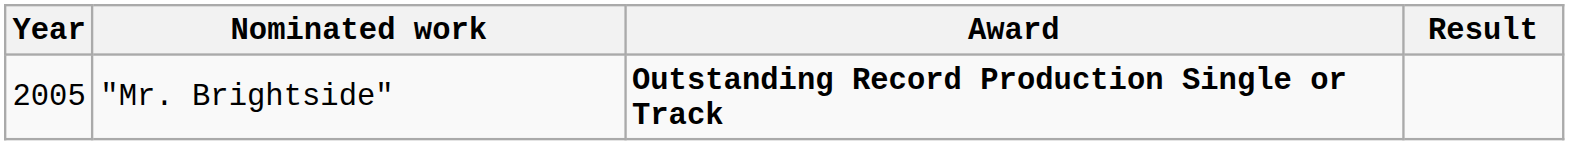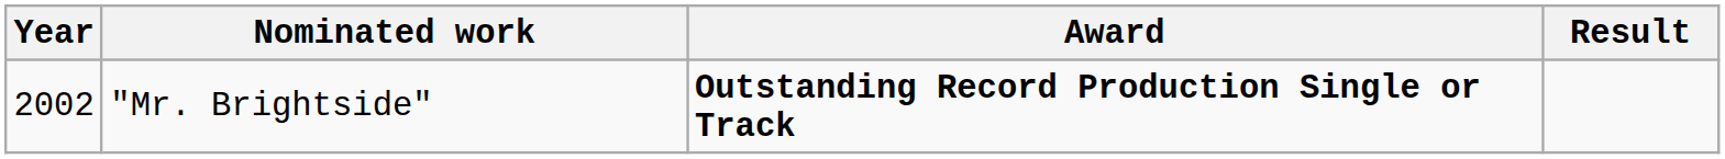 <table class="wikitable">
 <tr>
 <th>Year</th>
 <th width="220">Nominated work</th>
 <th width="325">Award</th>
 <th width="62">Result</th>
 </tr>
 <tr>
-<td>2005</td>
+<td>2002</td>
 <td>"Mr. Brightside"</td>
 <td><strong>Outstanding Record Production Single or Track</strong></td>
 <td></td>
 </tr>
 </table>
